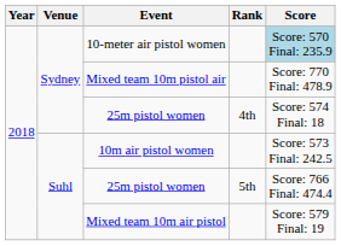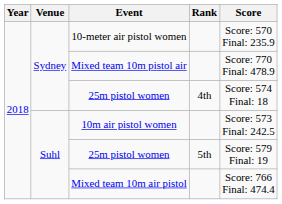 <table Class="wikitable sortable" style="text-align:center;">
 <tr>
 <th>Year</th>
 <th>Venue</th>
 <th>Event</th>
 <th>Rank</th>
 <th>Score</th>
 </tr>
 <tr>
 <td rowspan=6><a href='#'>2018</a></td>
 <td rowspan=3><a href='#'>Sydney</a></td>
 <td>10-meter air pistol women</td>
 <td></td>
-<td style="background: lightblue;">Score: 570<br>Final: 235.9</td>
+<td>Score: 570<br>Final: 235.9</td>
 </tr>
 <tr>
 <td><a href='#'>Mixed team 10m pistol air</a></td>
 <td></td>
 <td>Score: 770<br>Final: 478.9</td>
 </tr>
 <tr>
 <td><a href='#'>25m pistol women</a></td>
 <td>4th</td>
 <td>Score: 574<br>Final: 18</td>
 </tr>
 <tr>
 <td rowspan=3><a href='#'>Suhl</a></td>
 <td><a href='#'>10m air pistol women</a></td>
 <td></td>
 <td>Score: 573<br>Final: 242.5</td>
 </tr>
 <tr>
 <td><a href='#'>25m pistol women</a></td>
 <td>5th</td>
-<td>Score: 766<br>Final: 474.4</td>
+<td>Score: 579<br>Final: 19</td>
 </tr>
 <tr>
 <td><a href='#'>Mixed team 10m air pistol</a></td>
 <td></td>
-<td>Score: 579<br>Final: 19</td>
+<td>Score: 766<br>Final: 474.4</td>
 </tr>
 </table>
